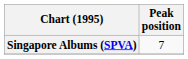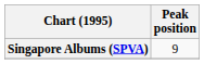 <table class="wikitable sortable plainrowheaders" style="text-align:center;">
 <tr>
 <th scope="col">Chart (1995)</th>
 <th scope="col">Peak<br>position</th>
 </tr>
 <tr>
 <th scope="row">Singapore Albums (<a href='#'>SPVA</a>)</th>
-<td align="center">7</td>
+<td align="center">9</td>
 </tr>
 <tr>
 </tr>
 <tr>
 </tr>
 </table>
